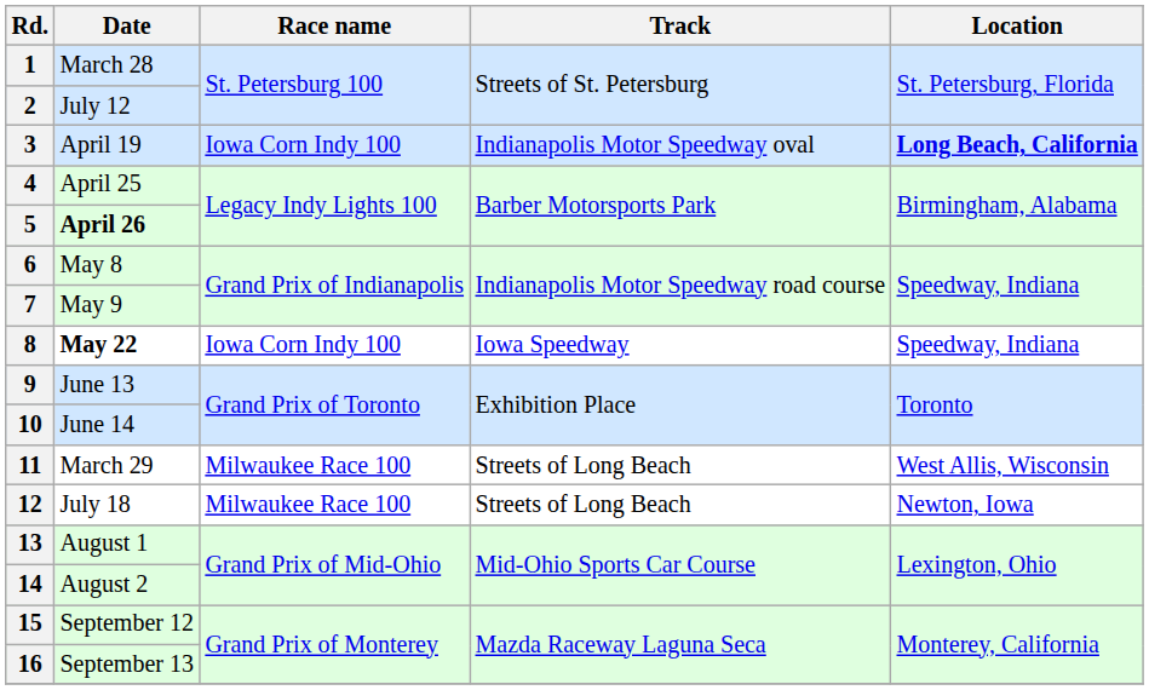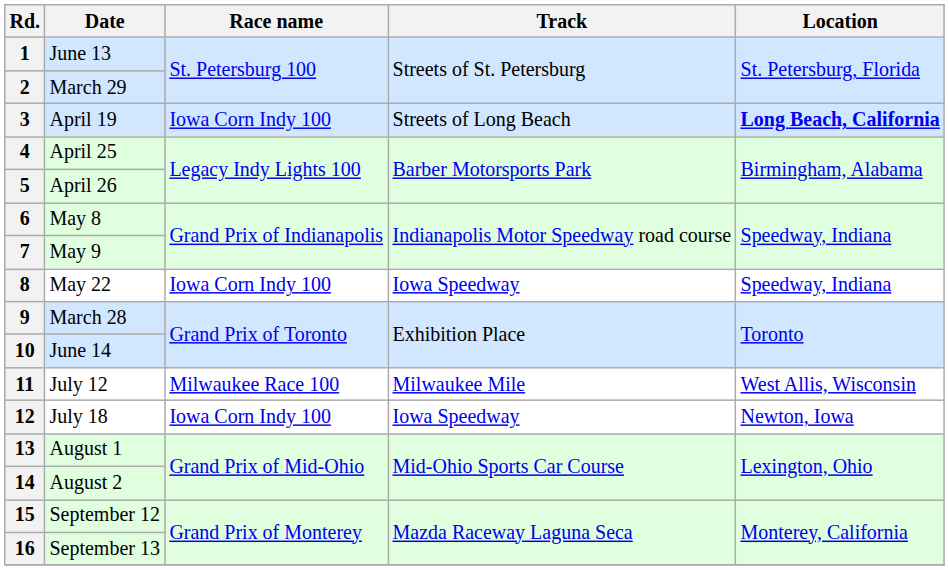 <table class="wikitable" style="font-size: 85%">
 <tr>
 <th>Rd.</th>
 <th>Date</th>
 <th>Race name</th>
 <th>Track</th>
 <th>Location</th>
 </tr>
 <tr style="background:#D0E7FF;">
 <th>1</th>
-<td>March 28</td>
+<td>June 13</td>
 <td rowspan=2> <a href='#'>St. Petersburg 100</a></td>
 <td rowspan=2>Streets of St. Petersburg</td>
 <td rowspan=2><a href='#'>St. Petersburg, Florida</a></td>
 </tr>
 <tr style="background:#D0E7FF;">
 <th>2</th>
-<td>July 12</td>
+<td>March 29</td>
 </tr>
 <tr style="background:#D0E7FF;">
 <th>3</th>
 <td>April 19</td>
 <td> <a href='#'>Iowa Corn Indy 100</a></td>
-<td><a href='#'>Indianapolis Motor Speedway</a> oval</td>
+<td>Streets of Long Beach</td>
 <td><strong><a href='#'>Long Beach, California</a></strong></td>
 </tr>
 <tr style="background:#DFFFDF;">
 <th>4</th>
 <td>April 25</td>
 <td rowspan=2> <a href='#'>Legacy Indy Lights 100</a></td>
 <td rowspan=2><a href='#'>Barber Motorsports Park</a></td>
 <td rowspan=2><a href='#'>Birmingham, Alabama</a></td>
 </tr>
 <tr style="background:#DFFFDF;">
 <th>5</th>
-<td><strong>April 26</strong></td>
+<td>April 26</td>
 </tr>
 <tr style="background:#DFFFDF;">
 <th>6</th>
 <td>May 8</td>
 <td rowspan=2> <a href='#'>Grand Prix of Indianapolis</a></td>
 <td rowspan=2><a href='#'>Indianapolis Motor Speedway</a> road course</td>
 <td rowspan=2><a href='#'>Speedway, Indiana</a></td>
 </tr>
 <tr style="background:#DFFFDF;">
 <th>7</th>
 <td>May 9</td>
 </tr>
 <tr style="background:#FFFFFF;">
 <th>8</th>
-<td><strong>May 22</strong></td>
+<td>May 22</td>
 <td> <a href='#'>Iowa Corn Indy 100</a></td>
 <td><a href='#'>Iowa Speedway</a></td>
 <td><a href='#'>Speedway, Indiana</a></td>
 </tr>
 <tr style="background:#D0E7FF;">
 <th>9</th>
-<td>June 13</td>
+<td>March 28</td>
 <td rowspan=2> <a href='#'>Grand Prix of Toronto</a></td>
 <td rowspan=2>Exhibition Place</td>
 <td rowspan=2><a href='#'>Toronto</a></td>
 </tr>
 <tr style="background:#D0E7FF;">
 <th>10</th>
 <td>June 14</td>
 </tr>
 <tr style="background:#FFFFFF;">
 <th>11</th>
-<td>March 29</td>
+<td>July 12</td>
 <td> <a href='#'>Milwaukee Race 100</a></td>
-<td>Streets of Long Beach</td>
+<td><a href='#'>Milwaukee Mile</a></td>
 <td><a href='#'>West Allis, Wisconsin</a></td>
 </tr>
 <tr style="background:#FFFFFF;">
 <th>12</th>
 <td>July 18</td>
-<td> <a href='#'>Milwaukee Race 100</a></td>
-<td>Streets of Long Beach</td>
+<td> <a href='#'>Iowa Corn Indy 100</a></td>
+<td><a href='#'>Iowa Speedway</a></td>
 <td><a href='#'>Newton, Iowa</a></td>
 </tr>
 <tr style="background:#DFFFDF;">
 <th>13</th>
 <td>August 1</td>
 <td rowspan=2> <a href='#'>Grand Prix of Mid-Ohio</a></td>
 <td rowspan=2><a href='#'>Mid-Ohio Sports Car Course</a></td>
 <td rowspan=2><a href='#'>Lexington, Ohio</a></td>
 </tr>
 <tr style="background:#DFFFDF;">
 <th>14</th>
 <td>August 2</td>
 </tr>
 <tr style="background:#DFFFDF;">
 <th>15</th>
 <td>September 12</td>
 <td rowspan=2> <a href='#'>Grand Prix of Monterey</a></td>
 <td rowspan=2><a href='#'>Mazda Raceway Laguna Seca</a></td>
 <td rowspan=2><a href='#'>Monterey, California</a></td>
 </tr>
 <tr style="background:#DFFFDF;">
 <th>16</th>
 <td>September 13</td>
 </tr>
 <tr style="background:#DFFFDF;">
 </tr>
 </table>
